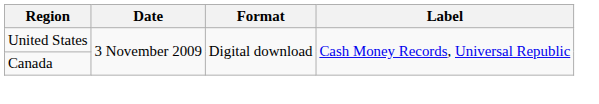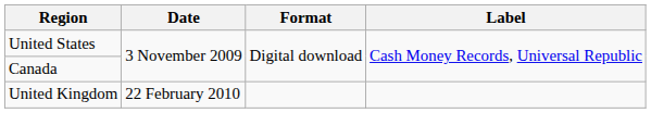 <table class=wikitable>
 <tr>
 <th>Region</th>
 <th>Date</th>
 <th>Format</th>
 <th>Label</th>
 </tr>
 <tr>
 <td>United States</td>
 <td rowspan="2">3 November 2009</td>
 <td rowspan="2">Digital download</td>
 <td rowspan="2"><a href='#'>Cash Money Records</a>, <a href='#'>Universal Republic</a></td>
 </tr>
 <tr>
 <td>Canada</td>
 </tr>
+<tr>
+<td>United Kingdom</td>
+<td>22 February 2010</td>
+<td></td>
+<td></td>
+</tr>
 </table>
